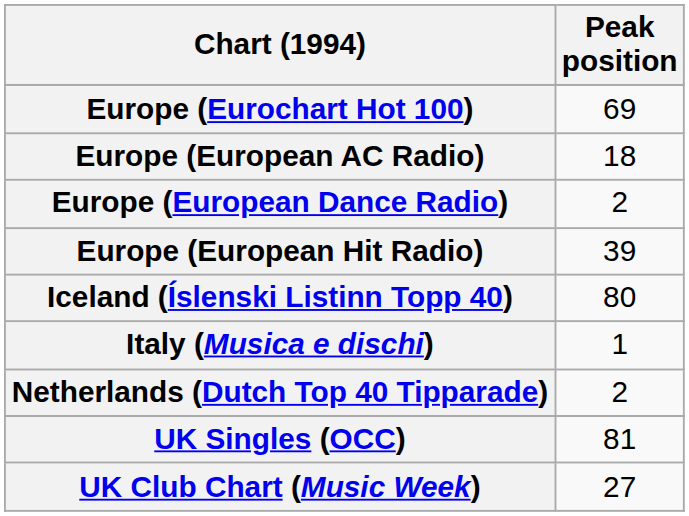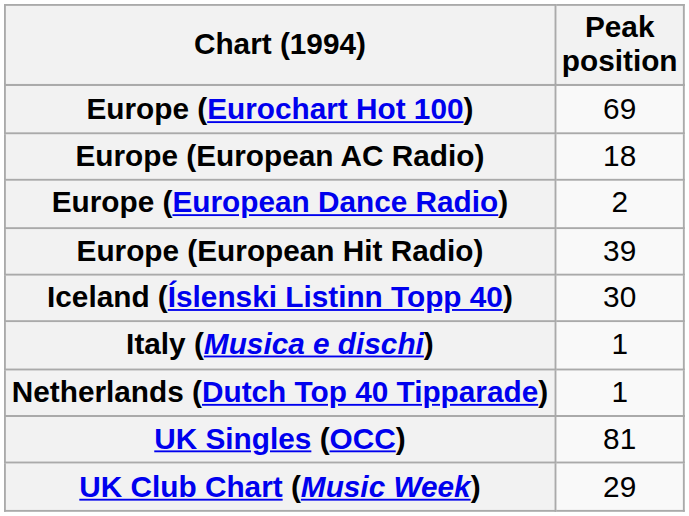 <table class="wikitable sortable plainrowheaders" style="text-align:center">
 <tr>
 <th>Chart (1994)</th>
 <th>Peak<br>position</th>
 </tr>
 <tr>
 </tr>
 <tr>
 <th scope="row">Europe (<a href='#'>Eurochart Hot 100</a>)</th>
 <td>69</td>
 </tr>
 <tr>
 <th scope="row">Europe (European AC Radio)</th>
 <td>18</td>
 </tr>
 <tr>
 <th scope="row">Europe (<a href='#'>European Dance Radio</a>)</th>
 <td>2</td>
 </tr>
 <tr>
 <th scope="row">Europe (European Hit Radio)</th>
 <td>39</td>
 </tr>
 <tr>
 <th scope="row">Iceland (<a href='#'>Íslenski Listinn Topp 40</a>)</th>
-<td>80</td>
+<td>30</td>
 </tr>
 <tr>
 <th scope="row">Italy (<em><a href='#'>Musica e dischi</a></em>)</th>
 <td>1</td>
 </tr>
 <tr>
 <th scope="row">Netherlands (<a href='#'>Dutch Top 40 Tipparade</a>)</th>
-<td>2</td>
+<td>1</td>
 </tr>
 <tr>
 </tr>
 <tr>
 <th scope="row"><a href='#'>UK Singles</a> (<a href='#'>OCC</a>)</th>
 <td>81</td>
 </tr>
 <tr>
 <th scope="row"><a href='#'>UK Club Chart</a> (<em><a href='#'>Music Week</a></em>)</th>
-<td>27</td>
+<td>29</td>
 </tr>
 </table>
